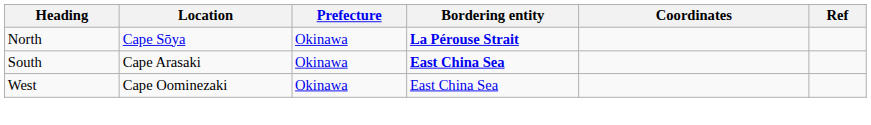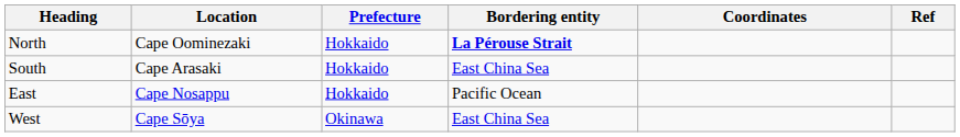 <table class="wikitable" style="width:75%;">
 <tr>
 <th style="width:10%;">Heading</th>
 <th style="width:15%;">Location</th>
 <th style="width:10%;"><a href='#'>Prefecture</a></th>
 <th style="width:15%;">Bordering entity</th>
 <th style="width:20%;" class="unsortable">Coordinates</th>
 <th style="width:5%;" class="unsortable">Ref</th>
 </tr>
 <tr class="vcard">
 <td>North</td>
-<td class="fn org"><a href='#'>Cape Sōya</a></td>
-<td><a href='#'>Okinawa</a></td>
+<td class="fn org">Cape Oominezaki</td>
+<td><a href='#'>Hokkaido</a></td>
 <td><strong><a href='#'>La Pérouse Strait</a></strong></td>
 <td></td>
 <td></td>
 </tr>
 <tr class="vcard">
 <td>South</td>
 <td class="fn org">Cape Arasaki</td>
-<td><a href='#'>Okinawa</a></td>
-<td><strong><a href='#'>East China Sea</a></strong></td>
+<td><a href='#'>Hokkaido</a></td>
+<td><a href='#'>East China Sea</a></td>
+<td></td>
+<td></td>
+</tr>
+<tr class="vcard">
+<td>East</td>
+<td class="fn org"><a href='#'>Cape Nosappu</a></td>
+<td><a href='#'>Hokkaido</a></td>
+<td>Pacific Ocean</td>
 <td></td>
 <td></td>
 </tr>
 <tr class="vcard">
 <td>West</td>
-<td class="fn org">Cape Oominezaki</td>
+<td class="fn org"><a href='#'>Cape Sōya</a></td>
 <td><a href='#'>Okinawa</a></td>
 <td><a href='#'>East China Sea</a></td>
 <td></td>
 <td></td>
 </tr>
 </table>
